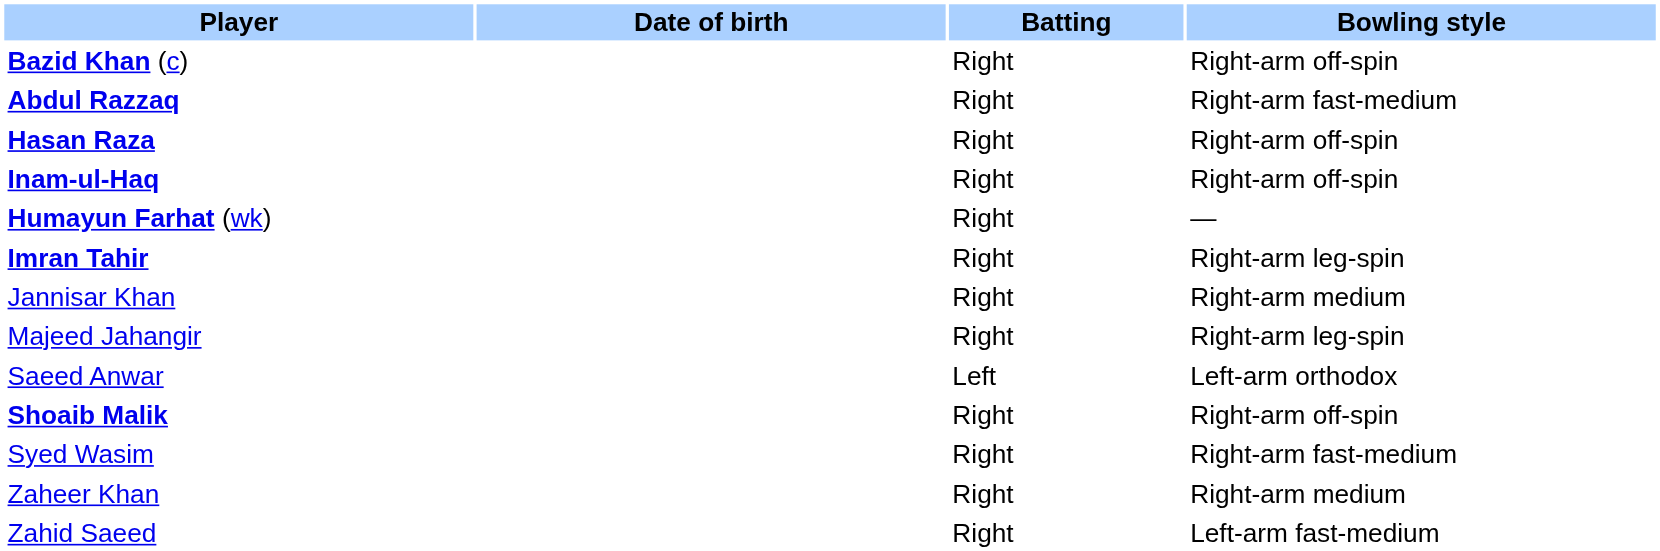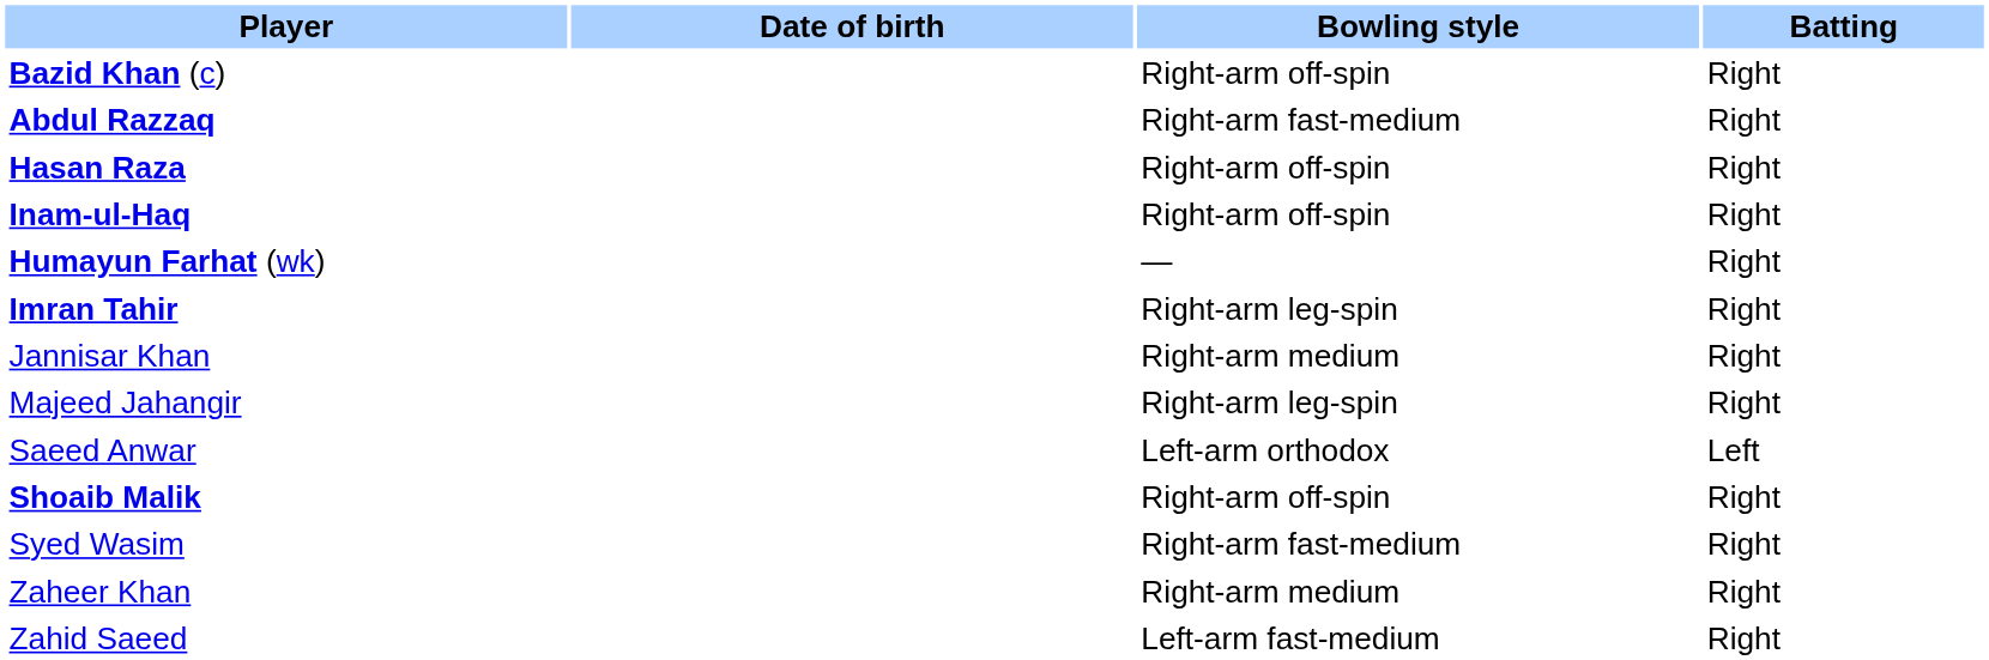 <table class="sortable" style="width:80%;" border="0" cellspacing="2" cellpadding="2">
 <tr style="background:#aad0ff;">
 <th width=20%>Player</th>
 <th width=20%>Date of birth</th>
+<th width=20%>Bowling style</th>
 <th width=10%>Batting</th>
-<th width=20%>Bowling style</th>
 </tr>
 <tr>
 <td><strong><a href='#'>Bazid Khan</a></strong> (<a href='#'>c</a>)</td>
 <td></td>
+<td>Right-arm off-spin</td>
 <td>Right</td>
-<td>Right-arm off-spin</td>
 </tr>
 <tr>
 <td><strong><a href='#'>Abdul Razzaq</a></strong></td>
 <td></td>
+<td>Right-arm fast-medium</td>
 <td>Right</td>
-<td>Right-arm fast-medium</td>
 </tr>
 <tr>
 <td><strong><a href='#'>Hasan Raza</a></strong></td>
 <td></td>
+<td>Right-arm off-spin</td>
 <td>Right</td>
-<td>Right-arm off-spin</td>
 </tr>
 <tr>
 <td><strong><a href='#'>Inam-ul-Haq</a></strong></td>
 <td></td>
+<td>Right-arm off-spin</td>
 <td>Right</td>
-<td>Right-arm off-spin</td>
 </tr>
 <tr>
 <td><strong><a href='#'>Humayun Farhat</a></strong> (<a href='#'>wk</a>)</td>
 <td></td>
+<td>—</td>
 <td>Right</td>
-<td>—</td>
 </tr>
 <tr>
 <td><strong><a href='#'>Imran Tahir</a></strong></td>
 <td></td>
+<td>Right-arm leg-spin</td>
 <td>Right</td>
-<td>Right-arm leg-spin</td>
 </tr>
 <tr>
 <td><a href='#'>Jannisar Khan</a></td>
 <td></td>
+<td>Right-arm medium</td>
 <td>Right</td>
-<td>Right-arm medium</td>
 </tr>
 <tr>
 <td><a href='#'>Majeed Jahangir</a></td>
 <td></td>
+<td>Right-arm leg-spin</td>
 <td>Right</td>
-<td>Right-arm leg-spin</td>
 </tr>
 <tr>
 <td><a href='#'>Saeed Anwar</a></td>
 <td></td>
+<td>Left-arm orthodox</td>
 <td>Left</td>
-<td>Left-arm orthodox</td>
 </tr>
 <tr>
 <td><strong><a href='#'>Shoaib Malik</a></strong></td>
 <td></td>
+<td>Right-arm off-spin</td>
 <td>Right</td>
-<td>Right-arm off-spin</td>
 </tr>
 <tr>
 <td><a href='#'>Syed Wasim</a></td>
 <td></td>
+<td>Right-arm fast-medium</td>
 <td>Right</td>
-<td>Right-arm fast-medium</td>
 </tr>
 <tr>
 <td><a href='#'>Zaheer Khan</a></td>
 <td></td>
+<td>Right-arm medium</td>
 <td>Right</td>
-<td>Right-arm medium</td>
 </tr>
 <tr>
 <td><a href='#'>Zahid Saeed</a></td>
 <td></td>
+<td>Left-arm fast-medium</td>
 <td>Right</td>
-<td>Left-arm fast-medium</td>
 </tr>
 </table>
